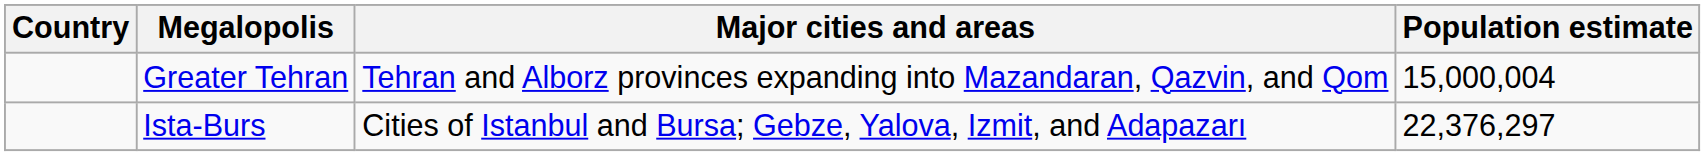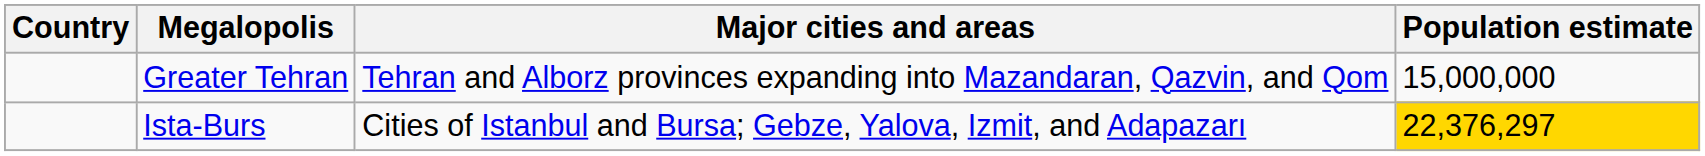 <table class="wikitable sortable">
 <tr>
 <th>Country</th>
 <th>Megalopolis</th>
 <th>Major cities and areas</th>
 <th>Population estimate</th>
 </tr>
 <tr>
 <td></td>
 <td><a href='#'>Greater Tehran</a></td>
 <td><a href='#'>Tehran</a> and <a href='#'>Alborz</a> provinces expanding into <a href='#'>Mazandaran</a>, <a href='#'>Qazvin</a>, and <a href='#'>Qom</a></td>
-<td>15,000,004</td>
+<td>15,000,000</td>
 </tr>
 <tr>
 <td></td>
 <td><a href='#'>Ista-Burs</a></td>
 <td>Cities of <a href='#'>Istanbul</a> and <a href='#'>Bursa</a>; <a href='#'>Gebze</a>, <a href='#'>Yalova</a>, <a href='#'>Izmit</a>, and <a href='#'>Adapazarı</a></td>
-<td>22,376,297</td>
+<td style="background: gold;">22,376,297</td>
 </tr>
 </table>
